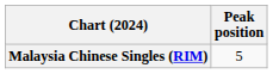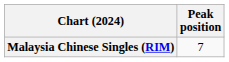 <table class="wikitable plainrowheaders" style="text-align:center">
 <tr>
 <th scope="col">Chart (2024)</th>
 <th scope="col">Peak<br>position</th>
 </tr>
 <tr>
 <th scope="row">Malaysia Chinese Singles (<a href='#'>RIM</a>)</th>
-<td>5</td>
+<td>7</td>
 </tr>
 </table>
